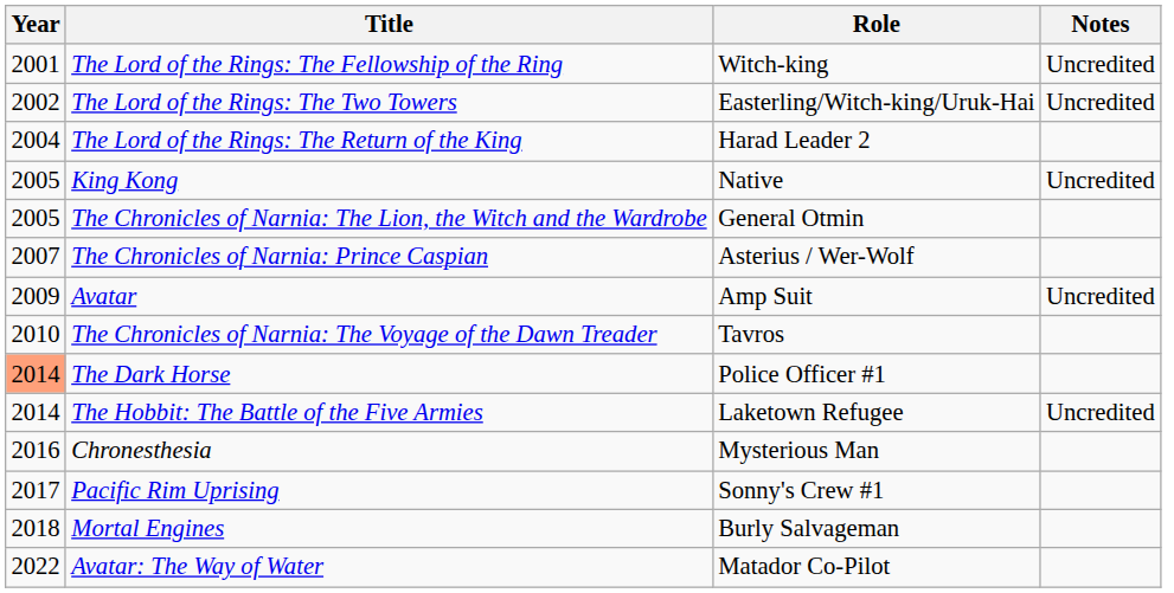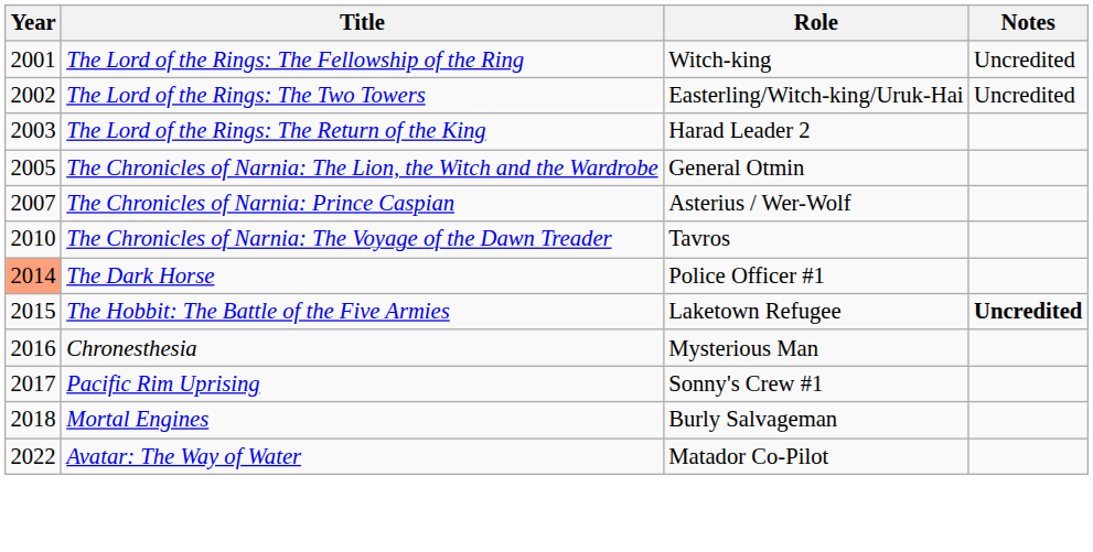 <table class="wikitable">
 <tr>
 <th>Year</th>
 <th>Title</th>
 <th>Role</th>
 <th>Notes</th>
 </tr>
 <tr>
 <td>2001</td>
 <td><em><a href='#'>The Lord of the Rings: The Fellowship of the Ring</a></em></td>
 <td>Witch-king</td>
 <td>Uncredited</td>
 </tr>
 <tr>
 <td>2002</td>
 <td><em><a href='#'>The Lord of the Rings: The Two Towers</a></em></td>
 <td>Easterling/Witch-king/Uruk-Hai</td>
 <td>Uncredited</td>
 </tr>
 <tr>
-<td>2004</td>
+<td>2003</td>
 <td><em><a href='#'>The Lord of the Rings: The Return of the King</a></em></td>
 <td>Harad Leader 2</td>
 <td></td>
-</tr>
-<tr>
-<td>2005</td>
-<td><em><a href='#'>King Kong</a></em></td>
-<td>Native</td>
-<td>Uncredited</td>
 </tr>
 <tr>
 <td>2005</td>
 <td><em><a href='#'>The Chronicles of Narnia: The Lion, the Witch and the Wardrobe</a></em></td>
 <td>General Otmin</td>
 <td></td>
 </tr>
 <tr>
 <td>2007</td>
 <td><em><a href='#'>The Chronicles of Narnia: Prince Caspian</a></em></td>
 <td>Asterius / Wer-Wolf</td>
 <td></td>
 </tr>
 <tr>
-<td>2009</td>
-<td><em><a href='#'>Avatar</a></em></td>
-<td>Amp Suit</td>
-<td>Uncredited</td>
-</tr>
-<tr>
 <td>2010</td>
 <td><em><a href='#'>The Chronicles of Narnia: The Voyage of the Dawn Treader</a></em></td>
 <td>Tavros</td>
 <td></td>
 </tr>
 <tr>
 <td style="background: lightsalmon;">2014</td>
 <td><em><a href='#'>The Dark Horse</a></em></td>
 <td>Police Officer #1</td>
 <td></td>
 </tr>
 <tr>
-<td>2014</td>
+<td>2015</td>
 <td><em><a href='#'>The Hobbit: The Battle of the Five Armies</a></em></td>
 <td>Laketown Refugee</td>
-<td>Uncredited</td>
+<td><strong>Uncredited</strong></td>
 </tr>
 <tr>
 <td>2016</td>
 <td><em>Chronesthesia</em></td>
 <td>Mysterious Man</td>
 <td></td>
 </tr>
 <tr>
 <td>2017</td>
 <td><em><a href='#'>Pacific Rim Uprising</a></em></td>
 <td>Sonny's Crew #1</td>
 <td></td>
 </tr>
 <tr>
 <td>2018</td>
 <td><em><a href='#'>Mortal Engines</a></em></td>
 <td>Burly Salvageman</td>
 <td></td>
 </tr>
 <tr>
 <td>2022</td>
 <td><em><a href='#'>Avatar: The Way of Water</a></em></td>
 <td>Matador Co-Pilot</td>
 <td></td>
 </tr>
 </table>
